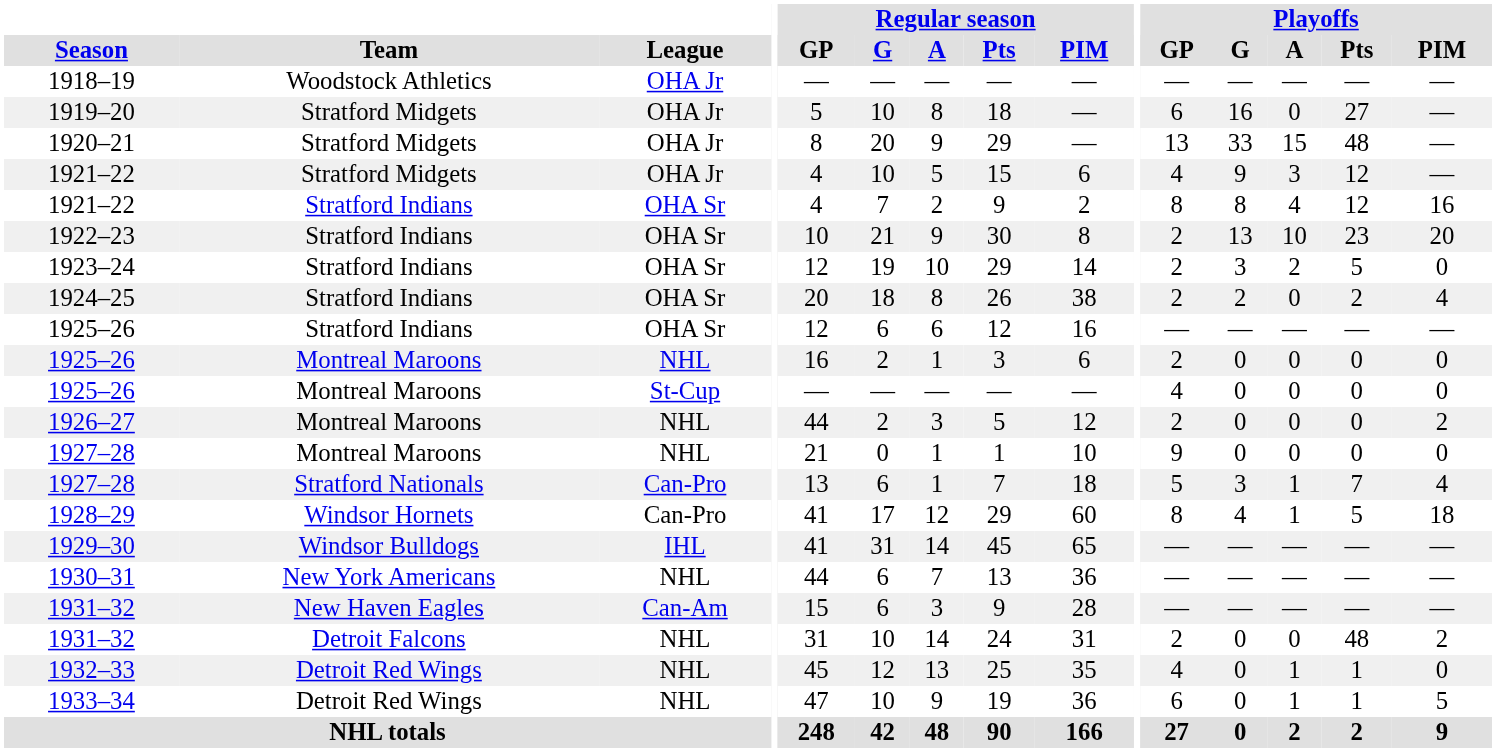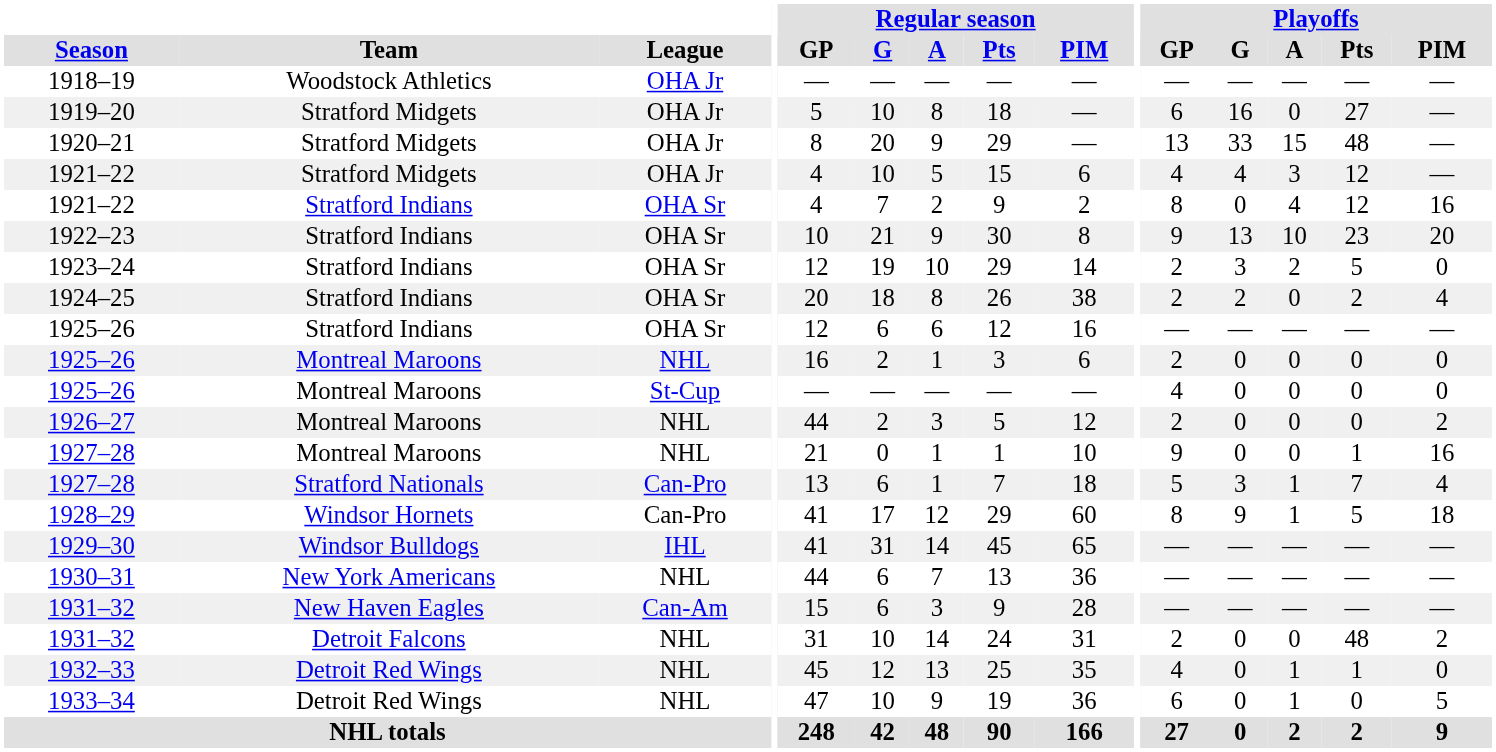 <table border="0" cellpadding="1" cellspacing="0" style="text-align:center; width:60em">
 <tr bgcolor="#e0e0e0">
 <th colspan="3" bgcolor="#ffffff"></th>
 <th rowspan="100" bgcolor="#ffffff"></th>
 <th colspan="5"><a href='#'>Regular season</a></th>
 <th rowspan="100" bgcolor="#ffffff"></th>
 <th colspan="5"><a href='#'>Playoffs</a></th>
 </tr>
 <tr bgcolor="#e0e0e0">
 <th><a href='#'>Season</a></th>
 <th>Team</th>
 <th>League</th>
 <th>GP</th>
 <th><a href='#'>G</a></th>
 <th><a href='#'>A</a></th>
 <th><a href='#'>Pts</a></th>
 <th><a href='#'>PIM</a></th>
 <th>GP</th>
 <th>G</th>
 <th>A</th>
 <th>Pts</th>
 <th>PIM</th>
 </tr>
 <tr>
 <td>1918–19</td>
 <td>Woodstock Athletics</td>
 <td><a href='#'>OHA Jr</a></td>
 <td>—</td>
 <td>—</td>
 <td>—</td>
 <td>—</td>
 <td>—</td>
 <td>—</td>
 <td>—</td>
 <td>—</td>
 <td>—</td>
 <td>—</td>
 </tr>
 <tr bgcolor="#f0f0f0">
 <td>1919–20</td>
 <td>Stratford Midgets</td>
 <td>OHA Jr</td>
 <td>5</td>
 <td>10</td>
 <td>8</td>
 <td>18</td>
 <td>—</td>
 <td>6</td>
 <td>16</td>
 <td>0</td>
 <td>27</td>
 <td>—</td>
 </tr>
 <tr>
 <td>1920–21</td>
 <td>Stratford Midgets</td>
 <td>OHA Jr</td>
 <td>8</td>
 <td>20</td>
 <td>9</td>
 <td>29</td>
 <td>—</td>
 <td>13</td>
 <td>33</td>
 <td>15</td>
 <td>48</td>
 <td>—</td>
 </tr>
 <tr bgcolor="#f0f0f0">
 <td>1921–22</td>
 <td>Stratford Midgets</td>
 <td>OHA Jr</td>
 <td>4</td>
 <td>10</td>
 <td>5</td>
 <td>15</td>
 <td>6</td>
 <td>4</td>
-<td>9</td>
+<td>4</td>
 <td>3</td>
 <td>12</td>
 <td>—</td>
 </tr>
 <tr>
 <td>1921–22</td>
 <td><a href='#'>Stratford Indians</a></td>
 <td><a href='#'>OHA Sr</a></td>
 <td>4</td>
 <td>7</td>
 <td>2</td>
 <td>9</td>
 <td>2</td>
 <td>8</td>
-<td>8</td>
+<td>0</td>
 <td>4</td>
 <td>12</td>
 <td>16</td>
 </tr>
 <tr bgcolor="#f0f0f0">
 <td>1922–23</td>
 <td>Stratford Indians</td>
 <td>OHA Sr</td>
 <td>10</td>
 <td>21</td>
 <td>9</td>
 <td>30</td>
 <td>8</td>
-<td>2</td>
+<td>9</td>
 <td>13</td>
 <td>10</td>
 <td>23</td>
 <td>20</td>
 </tr>
 <tr>
 <td>1923–24</td>
 <td>Stratford Indians</td>
 <td>OHA Sr</td>
 <td>12</td>
 <td>19</td>
 <td>10</td>
 <td>29</td>
 <td>14</td>
 <td>2</td>
 <td>3</td>
 <td>2</td>
 <td>5</td>
 <td>0</td>
 </tr>
 <tr bgcolor="#f0f0f0">
 <td>1924–25</td>
 <td>Stratford Indians</td>
 <td>OHA Sr</td>
 <td>20</td>
 <td>18</td>
 <td>8</td>
 <td>26</td>
 <td>38</td>
 <td>2</td>
 <td>2</td>
 <td>0</td>
 <td>2</td>
 <td>4</td>
 </tr>
 <tr>
 <td>1925–26</td>
 <td>Stratford Indians</td>
 <td>OHA Sr</td>
 <td>12</td>
 <td>6</td>
 <td>6</td>
 <td>12</td>
 <td>16</td>
 <td>—</td>
 <td>—</td>
 <td>—</td>
 <td>—</td>
 <td>—</td>
 </tr>
 <tr bgcolor="#f0f0f0">
 <td><a href='#'>1925–26</a></td>
 <td><a href='#'>Montreal Maroons</a></td>
 <td><a href='#'>NHL</a></td>
 <td>16</td>
 <td>2</td>
 <td>1</td>
 <td>3</td>
 <td>6</td>
 <td>2</td>
 <td>0</td>
 <td>0</td>
 <td>0</td>
 <td>0</td>
 </tr>
 <tr>
 <td><a href='#'>1925–26</a></td>
 <td>Montreal Maroons</td>
 <td><a href='#'>St-Cup</a></td>
 <td>—</td>
 <td>—</td>
 <td>—</td>
 <td>—</td>
 <td>—</td>
 <td>4</td>
 <td>0</td>
 <td>0</td>
 <td>0</td>
 <td>0</td>
 </tr>
 <tr bgcolor="#f0f0f0">
 <td><a href='#'>1926–27</a></td>
 <td>Montreal Maroons</td>
 <td>NHL</td>
 <td>44</td>
 <td>2</td>
 <td>3</td>
 <td>5</td>
 <td>12</td>
 <td>2</td>
 <td>0</td>
 <td>0</td>
 <td>0</td>
 <td>2</td>
 </tr>
 <tr>
 <td><a href='#'>1927–28</a></td>
 <td>Montreal Maroons</td>
 <td>NHL</td>
 <td>21</td>
 <td>0</td>
 <td>1</td>
 <td>1</td>
 <td>10</td>
 <td>9</td>
 <td>0</td>
 <td>0</td>
-<td>0</td>
-<td>0</td>
+<td>1</td>
+<td>16</td>
 </tr>
 <tr bgcolor="#f0f0f0">
 <td><a href='#'>1927–28</a></td>
 <td><a href='#'>Stratford Nationals</a></td>
 <td><a href='#'>Can-Pro</a></td>
 <td>13</td>
 <td>6</td>
 <td>1</td>
 <td>7</td>
 <td>18</td>
 <td>5</td>
 <td>3</td>
 <td>1</td>
 <td>7</td>
 <td>4</td>
 </tr>
 <tr>
 <td><a href='#'>1928–29</a></td>
 <td><a href='#'>Windsor Hornets</a></td>
 <td>Can-Pro</td>
 <td>41</td>
 <td>17</td>
 <td>12</td>
 <td>29</td>
 <td>60</td>
 <td>8</td>
-<td>4</td>
+<td>9</td>
 <td>1</td>
 <td>5</td>
 <td>18</td>
 </tr>
 <tr bgcolor="#f0f0f0">
 <td><a href='#'>1929–30</a></td>
 <td><a href='#'>Windsor Bulldogs</a></td>
 <td><a href='#'>IHL</a></td>
 <td>41</td>
 <td>31</td>
 <td>14</td>
 <td>45</td>
 <td>65</td>
 <td>—</td>
 <td>—</td>
 <td>—</td>
 <td>—</td>
 <td>—</td>
 </tr>
 <tr>
 <td><a href='#'>1930–31</a></td>
 <td><a href='#'>New York Americans</a></td>
 <td>NHL</td>
 <td>44</td>
 <td>6</td>
 <td>7</td>
 <td>13</td>
 <td>36</td>
 <td>—</td>
 <td>—</td>
 <td>—</td>
 <td>—</td>
 <td>—</td>
 </tr>
 <tr bgcolor="#f0f0f0">
 <td><a href='#'>1931–32</a></td>
 <td><a href='#'>New Haven Eagles</a></td>
 <td><a href='#'>Can-Am</a></td>
 <td>15</td>
 <td>6</td>
 <td>3</td>
 <td>9</td>
 <td>28</td>
 <td>—</td>
 <td>—</td>
 <td>—</td>
 <td>—</td>
 <td>—</td>
 </tr>
 <tr>
 <td><a href='#'>1931–32</a></td>
 <td><a href='#'>Detroit Falcons</a></td>
 <td>NHL</td>
 <td>31</td>
 <td>10</td>
 <td>14</td>
 <td>24</td>
 <td>31</td>
 <td>2</td>
 <td>0</td>
 <td>0</td>
 <td>48</td>
 <td>2</td>
 </tr>
 <tr bgcolor="#f0f0f0">
 <td><a href='#'>1932–33</a></td>
 <td><a href='#'>Detroit Red Wings</a></td>
 <td>NHL</td>
 <td>45</td>
 <td>12</td>
 <td>13</td>
 <td>25</td>
 <td>35</td>
 <td>4</td>
 <td>0</td>
 <td>1</td>
 <td>1</td>
 <td>0</td>
 </tr>
 <tr>
 <td><a href='#'>1933–34</a></td>
 <td>Detroit Red Wings</td>
 <td>NHL</td>
 <td>47</td>
 <td>10</td>
 <td>9</td>
 <td>19</td>
 <td>36</td>
 <td>6</td>
 <td>0</td>
 <td>1</td>
-<td>1</td>
+<td>0</td>
 <td>5</td>
 </tr>
 <tr bgcolor="#e0e0e0">
 <th colspan="3">NHL totals</th>
 <th>248</th>
 <th>42</th>
 <th>48</th>
 <th>90</th>
 <th>166</th>
 <th>27</th>
 <th>0</th>
 <th>2</th>
 <th>2</th>
 <th>9</th>
 </tr>
 </table>
